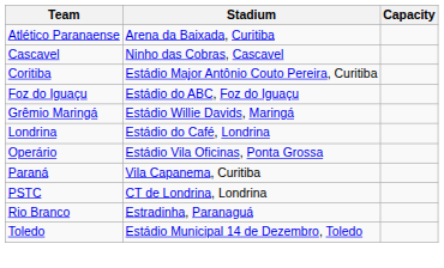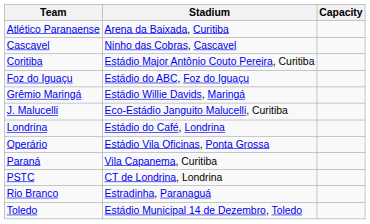 <table class="wikitable sortable" style="text-align: left;">
 <tr>
 <th>Team</th>
 <th>Stadium</th>
 <th>Capacity</th>
 </tr>
 <tr>
 <td><a href='#'>Atlético Paranaense</a></td>
 <td><a href='#'>Arena da Baixada</a>, <a href='#'>Curitiba</a></td>
 <td></td>
 </tr>
 <tr>
 <td><a href='#'>Cascavel</a></td>
 <td><a href='#'>Ninho das Cobras</a>, <a href='#'>Cascavel</a></td>
 <td></td>
 </tr>
 <tr>
 <td><a href='#'>Coritiba</a></td>
 <td><a href='#'>Estádio Major Antônio Couto Pereira</a>, Curitiba</td>
 <td></td>
 </tr>
 <tr>
 <td><a href='#'>Foz do Iguaçu</a></td>
 <td><a href='#'>Estádio do ABC</a>, <a href='#'>Foz do Iguaçu</a></td>
 <td></td>
 </tr>
 <tr>
 <td><a href='#'>Grêmio Maringá</a></td>
 <td><a href='#'>Estádio Willie Davids</a>, <a href='#'>Maringá</a></td>
+<td></td>
+</tr>
+<tr>
+<td><a href='#'>J. Malucelli</a></td>
+<td><a href='#'>Eco-Estádio Janguito Malucelli</a>, Curitiba</td>
 <td></td>
 </tr>
 <tr>
 <td><a href='#'>Londrina</a></td>
 <td><a href='#'>Estádio do Café</a>, <a href='#'>Londrina</a></td>
 <td></td>
 </tr>
 <tr>
 <td><a href='#'>Operário</a></td>
 <td><a href='#'>Estádio Vila Oficinas</a>, <a href='#'>Ponta Grossa</a></td>
 <td></td>
 </tr>
 <tr>
 <td><a href='#'>Paraná</a></td>
 <td><a href='#'>Vila Capanema</a>, Curitiba</td>
 <td></td>
 </tr>
 <tr>
 <td><a href='#'>PSTC</a></td>
 <td><a href='#'>CT de Londrina</a>, Londrina</td>
 <td></td>
 </tr>
 <tr>
 <td><a href='#'>Rio Branco</a></td>
 <td><a href='#'>Estradinha</a>, <a href='#'>Paranaguá</a></td>
 <td></td>
 </tr>
 <tr>
 <td><a href='#'>Toledo</a></td>
 <td><a href='#'>Estádio Municipal 14 de Dezembro</a>, <a href='#'>Toledo</a></td>
 <td></td>
 </tr>
 </table>
